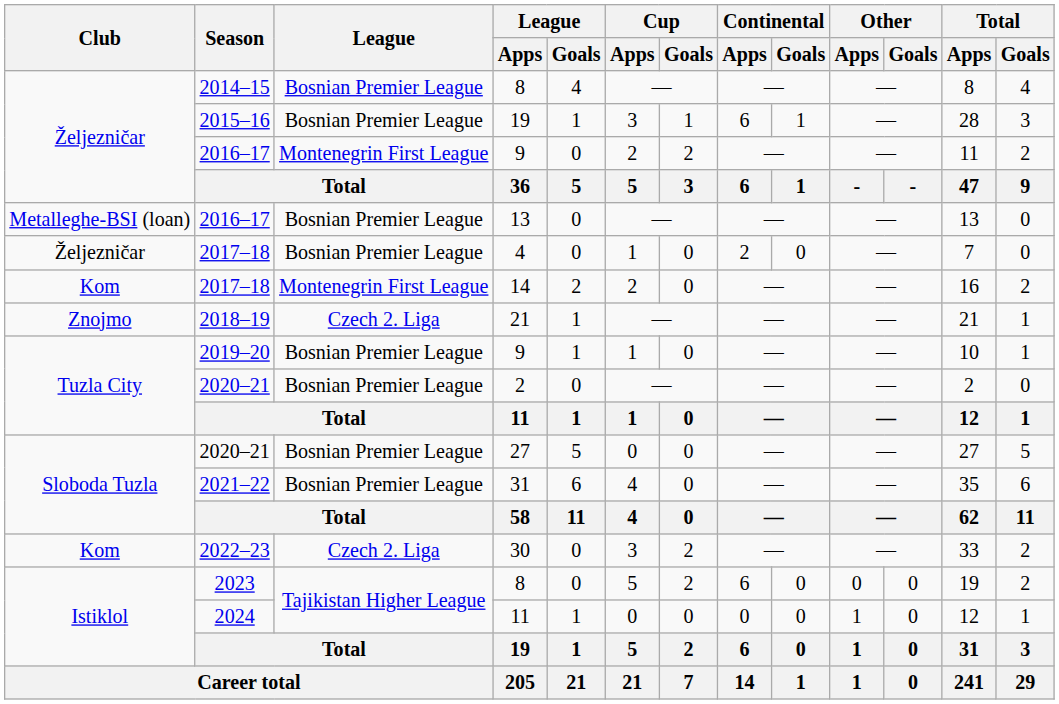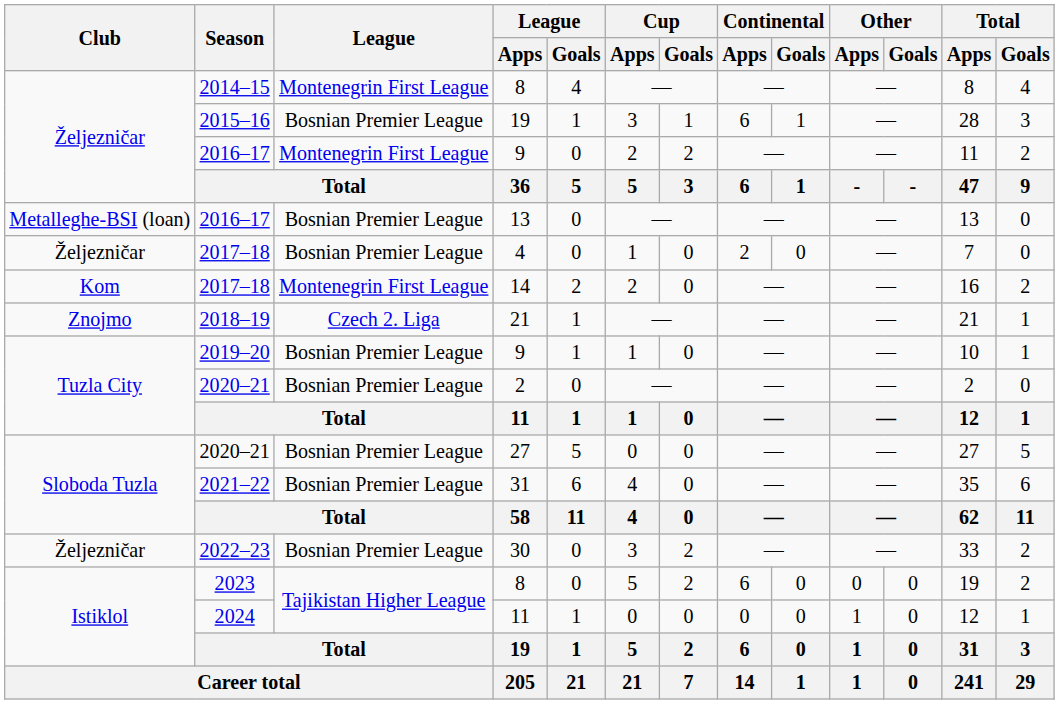 <table class="wikitable" style="text-align:center;font-size:95%">
 <tr>
 <th rowspan="2">Club</th>
 <th rowspan="2">Season</th>
 <th rowspan="2">League</th>
 <th colspan="2">League</th>
 <th colspan="2">Cup</th>
 <th colspan="2">Continental</th>
 <th colspan="2">Other</th>
 <th colspan="2">Total</th>
 </tr>
 <tr>
 <th>Apps</th>
 <th>Goals</th>
 <th>Apps</th>
 <th>Goals</th>
 <th>Apps</th>
 <th>Goals</th>
 <th>Apps</th>
 <th>Goals</th>
 <th>Apps</th>
 <th>Goals</th>
 </tr>
 <tr>
 <td rowspan=4><a href='#'>Željezničar</a></td>
 <td><a href='#'>2014–15</a></td>
-<td><a href='#'>Bosnian Premier League</a></td>
+<td><a href='#'>Montenegrin First League</a></td>
 <td>8</td>
 <td>4</td>
 <td colspan=2>—</td>
 <td colspan=2>—</td>
 <td colspan=2>—</td>
 <td>8</td>
 <td>4</td>
 </tr>
 <tr>
 <td><a href='#'>2015–16</a></td>
 <td>Bosnian Premier League</td>
 <td>19</td>
 <td>1</td>
 <td>3</td>
 <td>1</td>
 <td>6</td>
 <td>1</td>
 <td colspan=2>—</td>
 <td>28</td>
 <td>3</td>
 </tr>
 <tr>
 <td><a href='#'>2016–17</a></td>
 <td><a href='#'>Montenegrin First League</a></td>
 <td>9</td>
 <td>0</td>
 <td>2</td>
 <td>2</td>
 <td colspan=2>—</td>
 <td colspan=2>—</td>
 <td>11</td>
 <td>2</td>
 </tr>
 <tr>
 <th colspan=2>Total</th>
 <th>36</th>
 <th>5</th>
 <th>5</th>
 <th>3</th>
 <th>6</th>
 <th>1</th>
 <th>-</th>
 <th>-</th>
 <th>47</th>
 <th>9</th>
 </tr>
 <tr>
 <td rowspan=1><a href='#'>Metalleghe-BSI</a> (loan)</td>
 <td><a href='#'>2016–17</a></td>
 <td>Bosnian Premier League</td>
 <td>13</td>
 <td>0</td>
 <td colspan=2>—</td>
 <td colspan=2>—</td>
 <td colspan=2>—</td>
 <td>13</td>
 <td>0</td>
 </tr>
 <tr>
 <td>Željezničar</td>
 <td><a href='#'>2017–18</a></td>
 <td>Bosnian Premier League</td>
 <td>4</td>
 <td>0</td>
 <td>1</td>
 <td>0</td>
 <td>2</td>
 <td>0</td>
 <td colspan=2>—</td>
 <td>7</td>
 <td>0</td>
 </tr>
 <tr>
 <td><a href='#'>Kom</a></td>
 <td><a href='#'>2017–18</a></td>
 <td><a href='#'>Montenegrin First League</a></td>
 <td>14</td>
 <td>2</td>
 <td>2</td>
 <td>0</td>
 <td colspan=2>—</td>
 <td colspan=2>—</td>
 <td>16</td>
 <td>2</td>
 </tr>
 <tr>
 <td><a href='#'>Znojmo</a></td>
 <td><a href='#'>2018–19</a></td>
 <td><a href='#'>Czech 2. Liga</a></td>
 <td>21</td>
 <td>1</td>
 <td colspan=2>—</td>
 <td colspan=2>—</td>
 <td colspan=2>—</td>
 <td>21</td>
 <td>1</td>
 </tr>
 <tr>
 <td rowspan=3><a href='#'>Tuzla City</a></td>
 <td><a href='#'>2019–20</a></td>
 <td>Bosnian Premier League</td>
 <td>9</td>
 <td>1</td>
 <td>1</td>
 <td>0</td>
 <td colspan=2>—</td>
 <td colspan=2>—</td>
 <td>10</td>
 <td>1</td>
 </tr>
 <tr>
 <td><a href='#'>2020–21</a></td>
 <td>Bosnian Premier League</td>
 <td>2</td>
 <td>0</td>
 <td colspan=2>—</td>
 <td colspan=2>—</td>
 <td colspan=2>—</td>
 <td>2</td>
 <td>0</td>
 </tr>
 <tr>
 <th colspan=2>Total</th>
 <th>11</th>
 <th>1</th>
 <th>1</th>
 <th>0</th>
 <th colspan=2>—</th>
 <th colspan=2>—</th>
 <th>12</th>
 <th>1</th>
 </tr>
 <tr>
 <td rowspan=3><a href='#'>Sloboda Tuzla</a></td>
 <td>2020–21</td>
 <td>Bosnian Premier League</td>
 <td>27</td>
 <td>5</td>
 <td>0</td>
 <td>0</td>
 <td colspan=2>—</td>
 <td colspan=2>—</td>
 <td>27</td>
 <td>5</td>
 </tr>
 <tr>
 <td><a href='#'>2021–22</a></td>
 <td>Bosnian Premier League</td>
 <td>31</td>
 <td>6</td>
 <td>4</td>
 <td>0</td>
 <td colspan=2>—</td>
 <td colspan=2>—</td>
 <td>35</td>
 <td>6</td>
 </tr>
 <tr>
 <th colspan=2>Total</th>
 <th>58</th>
 <th>11</th>
 <th>4</th>
 <th>0</th>
 <th colspan=2>—</th>
 <th colspan=2>—</th>
 <th>62</th>
 <th>11</th>
 </tr>
 <tr>
-<td><a href='#'>Kom</a></td>
+<td>Željezničar</td>
 <td><a href='#'>2022–23</a></td>
-<td><a href='#'>Czech 2. Liga</a></td>
+<td>Bosnian Premier League</td>
 <td>30</td>
 <td>0</td>
 <td>3</td>
 <td>2</td>
 <td colspan=2>—</td>
 <td colspan=2>—</td>
 <td>33</td>
 <td>2</td>
 </tr>
 <tr>
 <td rowspan=3><a href='#'>Istiklol</a></td>
 <td><a href='#'>2023</a></td>
 <td rowspan=2><a href='#'>Tajikistan Higher League</a></td>
 <td>8</td>
 <td>0</td>
 <td>5</td>
 <td>2</td>
 <td>6</td>
 <td>0</td>
 <td>0</td>
 <td>0</td>
 <td>19</td>
 <td>2</td>
 </tr>
 <tr>
 <td><a href='#'>2024</a></td>
 <td>11</td>
 <td>1</td>
 <td>0</td>
 <td>0</td>
 <td>0</td>
 <td>0</td>
 <td>1</td>
 <td>0</td>
 <td>12</td>
 <td>1</td>
 </tr>
 <tr>
 <th colspan="2">Total</th>
 <th>19</th>
 <th>1</th>
 <th>5</th>
 <th>2</th>
 <th>6</th>
 <th>0</th>
 <th>1</th>
 <th>0</th>
 <th>31</th>
 <th>3</th>
 </tr>
 <tr>
 <th colspan=3>Career total</th>
 <th>205</th>
 <th>21</th>
 <th>21</th>
 <th>7</th>
 <th>14</th>
 <th>1</th>
 <th>1</th>
 <th>0</th>
 <th>241</th>
 <th>29</th>
 </tr>
 </table>
